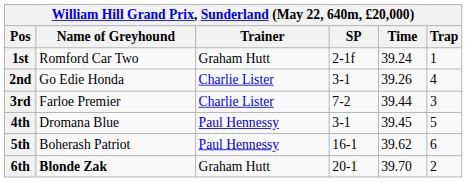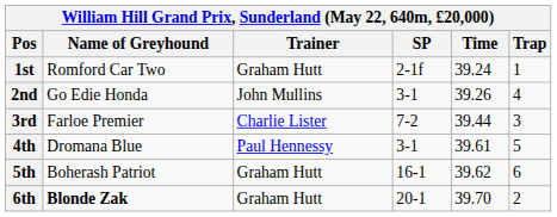 <table class="wikitable">
 <tr>
 <th colspan="6"><a href='#'>William Hill Grand Prix</a>, <a href='#'>Sunderland</a> (May 22, 640m, £20,000)</th>
 </tr>
 <tr>
 <th width=30>Pos</th>
 <th width=180>Name of Greyhound</th>
 <th width=150>Trainer</th>
 <th width=50>SP</th>
 <th width=50>Time</th>
 <th width=30>Trap</th>
 </tr>
 <tr>
 <th>1st</th>
 <td>Romford Car Two</td>
 <td>Graham Hutt</td>
 <td>2-1f</td>
 <td>39.24</td>
 <td>1</td>
 </tr>
 <tr>
 <th>2nd</th>
 <td>Go Edie Honda</td>
-<td><a href='#'>Charlie Lister</a></td>
+<td>John Mullins</td>
 <td>3-1</td>
 <td>39.26</td>
 <td>4</td>
 </tr>
 <tr>
 <th>3rd</th>
 <td>Farloe Premier</td>
 <td><a href='#'>Charlie Lister</a></td>
 <td>7-2</td>
 <td>39.44</td>
 <td>3</td>
 </tr>
 <tr>
 <th>4th</th>
 <td>Dromana Blue</td>
 <td><a href='#'>Paul Hennessy</a></td>
 <td>3-1</td>
-<td>39.45</td>
+<td>39.61</td>
 <td>5</td>
 </tr>
 <tr>
 <th>5th</th>
 <td>Boherash Patriot</td>
-<td><a href='#'>Paul Hennessy</a></td>
+<td>Graham Hutt</td>
 <td>16-1</td>
 <td>39.62</td>
 <td>6</td>
 </tr>
 <tr>
 <th>6th</th>
 <td><strong>Blonde Zak</strong></td>
 <td>Graham Hutt</td>
 <td>20-1</td>
 <td>39.70</td>
 <td>2</td>
 </tr>
 </table>
